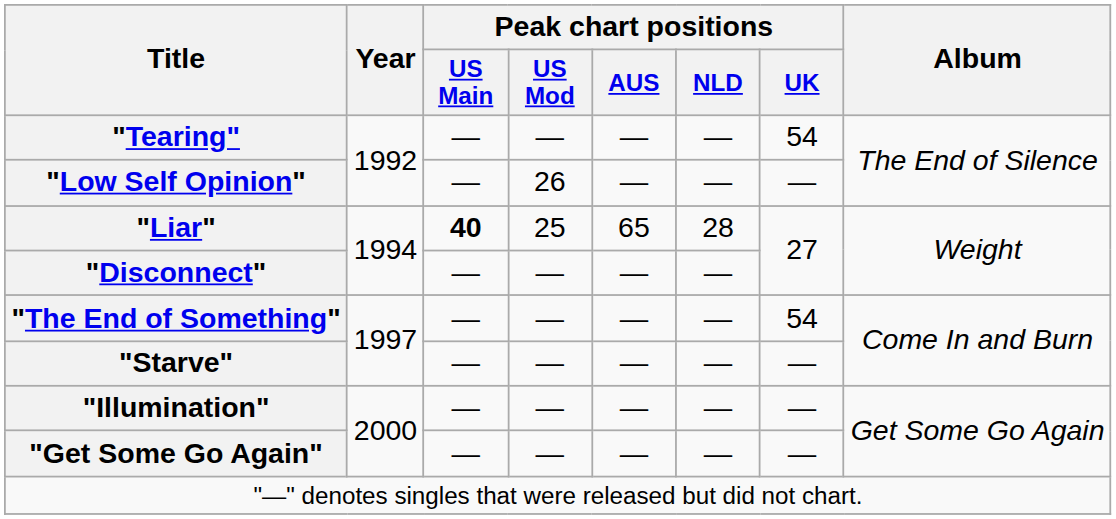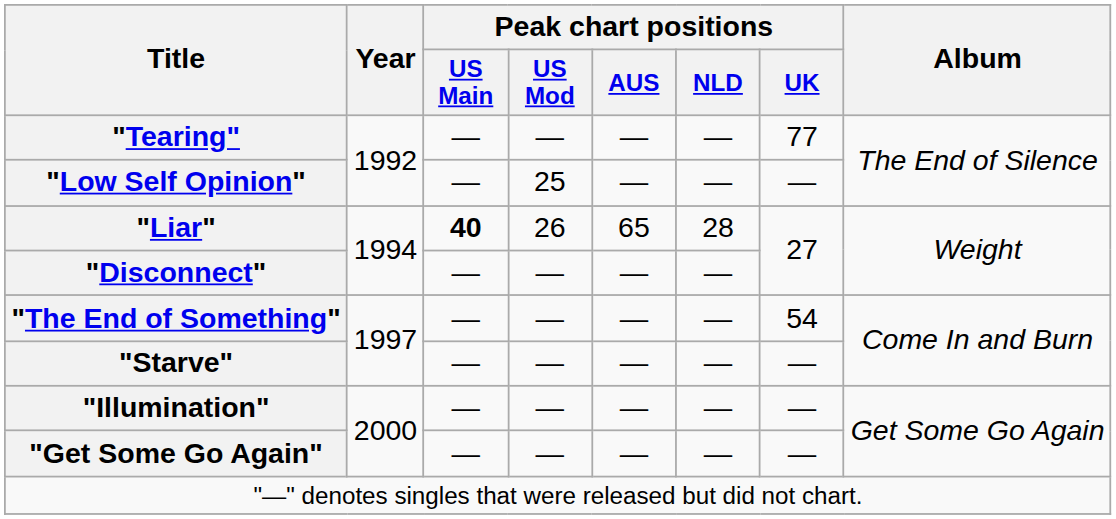 <table class="wikitable plainrowheaders" style="text-align:center">
 <tr>
 <th rowspan="2">Title</th>
 <th rowspan="2">Year</th>
 <th colspan="5">Peak chart positions</th>
 <th rowspan="2">Album</th>
 </tr>
 <tr>
 <th scope="col" style="width:3em; font-size:85%"><a href='#'>US<br>Main</a></th>
 <th scope="col" style="width:3em; font-size:85%"><a href='#'>US<br>Mod</a></th>
 <th scope="col" style="width:3em; font-size:85%"><a href='#'>AUS</a><br></th>
 <th scope="col" style="width:3em; font-size:85%"><a href='#'>NLD</a><br></th>
 <th scope="col" style="width:3em; font-size:85%"><a href='#'>UK</a><br></th>
 </tr>
 <tr>
 <th scope="row">"<a href='#'>Tearing"</a></th>
 <td rowspan="2">1992</td>
 <td>—</td>
 <td>—</td>
 <td>—</td>
 <td>—</td>
-<td>54</td>
+<td>77</td>
 <td rowspan="2"><em>The End of Silence</em></td>
 </tr>
 <tr>
 <th scope="row">"<a href='#'>Low Self Opinion</a>"</th>
 <td>—</td>
-<td>26</td>
+<td>25</td>
 <td>—</td>
 <td>—</td>
 <td>—</td>
 </tr>
 <tr>
 <th scope="row">"<a href='#'>Liar</a>"</th>
 <td rowspan="2">1994</td>
 <td><strong>40</strong></td>
-<td>25</td>
+<td>26</td>
 <td>65</td>
 <td>28</td>
 <td rowspan="2">27</td>
 <td rowspan="2"><em>Weight</em></td>
 </tr>
 <tr>
 <th scope="row">"<a href='#'>Disconnect</a>"</th>
 <td>—</td>
 <td>—</td>
 <td>—</td>
 <td>—</td>
 </tr>
 <tr>
 <th scope="row">"<a href='#'>The End of Something</a>"</th>
 <td rowspan="2">1997</td>
 <td>—</td>
 <td>—</td>
 <td>—</td>
 <td>—</td>
 <td>54</td>
 <td rowspan="2"><em>Come In and Burn</em></td>
 </tr>
 <tr>
 <th scope="row">"Starve"</th>
 <td>—</td>
 <td>—</td>
 <td>—</td>
 <td>—</td>
 <td>—</td>
 </tr>
 <tr>
 <th scope="row">"Illumination"</th>
 <td rowspan="2">2000</td>
 <td>—</td>
 <td>—</td>
 <td>—</td>
 <td>—</td>
 <td>—</td>
 <td rowspan="2"><em>Get Some Go Again</em></td>
 </tr>
 <tr>
 <th scope="row">"Get Some Go Again"</th>
 <td>—</td>
 <td>—</td>
 <td>—</td>
 <td>—</td>
 <td>—</td>
 </tr>
 <tr>
 <td colspan="13" style="font-size:85%">"—" denotes singles that were released but did not chart.</td>
 </tr>
 </table>
